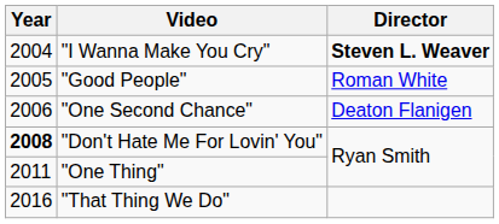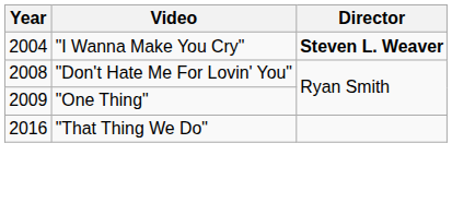 <table class="wikitable" border="1">
 <tr>
 <th>Year</th>
 <th>Video</th>
 <th>Director</th>
 </tr>
 <tr>
 <td>2004</td>
 <td>"I Wanna Make You Cry"</td>
 <td><strong>Steven L. Weaver</strong></td>
 </tr>
 <tr>
-<td>2005</td>
-<td>"Good People"</td>
-<td><a href='#'>Roman White</a></td>
-</tr>
-<tr>
-<td>2006</td>
-<td>"One Second Chance"</td>
-<td><a href='#'>Deaton Flanigen</a></td>
-</tr>
-<tr>
-<td><strong>2008</strong></td>
+<td>2008</td>
 <td>"Don't Hate Me For Lovin' You"</td>
 <td rowspan=2>Ryan Smith</td>
 </tr>
 <tr>
-<td>2011</td>
+<td>2009</td>
 <td>"One Thing"</td>
 </tr>
 <tr>
 <td>2016</td>
 <td>"That Thing We Do"</td>
 </tr>
 </table>
